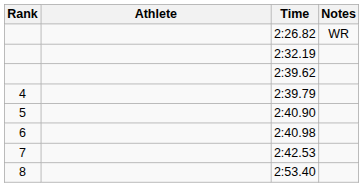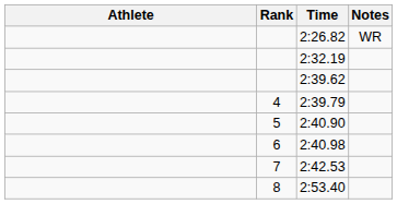 <table class="wikitable" style="text-align:center">
 <tr>
+<th Style="width:18em">Athlete</th>
 <th>Rank</th>
-<th Style="width:18em">Athlete</th>
 <th>Time</th>
 <th>Notes</th>
 </tr>
 <tr>
+<td style="text-align:left"></td>
 <td></td>
-<td style="text-align:left"></td>
 <td>2:26.82</td>
 <td>WR</td>
 </tr>
 <tr>
+<td style="text-align:left"></td>
 <td></td>
-<td style="text-align:left"></td>
 <td>2:32.19</td>
 <td></td>
 </tr>
 <tr>
+<td style="text-align:left"></td>
 <td></td>
-<td style="text-align:left"></td>
 <td>2:39.62</td>
 <td></td>
 </tr>
 <tr>
+<td style="text-align:left"></td>
 <td>4</td>
-<td style="text-align:left"></td>
 <td>2:39.79</td>
 <td></td>
 </tr>
 <tr>
+<td style="text-align:left"></td>
 <td>5</td>
-<td style="text-align:left"></td>
 <td>2:40.90</td>
 <td></td>
 </tr>
 <tr>
+<td style="text-align:left"></td>
 <td>6</td>
-<td style="text-align:left"></td>
 <td>2:40.98</td>
 <td></td>
 </tr>
 <tr>
+<td style="text-align:left"></td>
 <td>7</td>
-<td style="text-align:left"></td>
 <td>2:42.53</td>
 <td></td>
 </tr>
 <tr>
+<td style="text-align:left"></td>
 <td>8</td>
-<td style="text-align:left"></td>
 <td>2:53.40</td>
 <td></td>
 </tr>
 </table>
